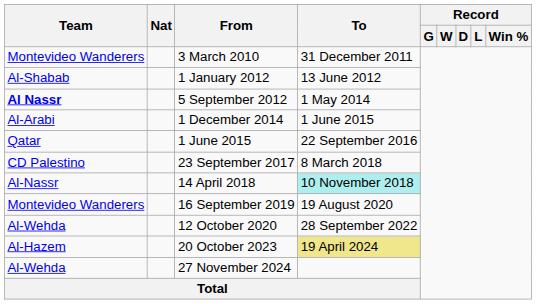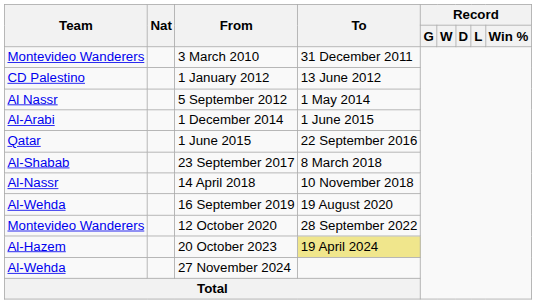 <table class="wikitable" style="text-align: center">
 <tr>
 <th rowspan="2">Team</th>
 <th rowspan="2">Nat</th>
 <th rowspan="2">From</th>
 <th rowspan="2">To</th>
 <th colspan="5">Record</th>
 </tr>
 <tr>
 <th>G</th>
 <th>W</th>
 <th>D</th>
 <th>L</th>
 <th>Win %</th>
 </tr>
 <tr>
 <td align="left"><a href='#'>Montevideo Wanderers</a></td>
 <td></td>
 <td align="left">3 March 2010</td>
 <td align="left">31 December 2011<br></td>
 </tr>
 <tr>
-<td align="left"><a href='#'>Al-Shabab</a></td>
+<td align="left"><a href='#'>CD Palestino</a></td>
 <td></td>
 <td align="left">1 January 2012</td>
 <td align="left">13 June 2012<br></td>
 </tr>
 <tr>
-<td align="left"><strong><a href='#'>Al Nassr</a></strong></td>
+<td align="left"><a href='#'>Al Nassr</a></td>
 <td></td>
 <td align="left">5 September 2012</td>
 <td align="left">1 May 2014<br></td>
 </tr>
 <tr>
 <td align="left"><a href='#'>Al-Arabi</a></td>
 <td></td>
 <td align="left">1 December 2014</td>
 <td align="left">1 June 2015<br></td>
 </tr>
 <tr>
 <td align="left"><a href='#'>Qatar</a></td>
 <td></td>
 <td align="left">1 June 2015</td>
 <td align="left">22 September 2016<br></td>
 </tr>
 <tr>
-<td align="left"><a href='#'>CD Palestino</a></td>
+<td align="left"><a href='#'>Al-Shabab</a></td>
 <td></td>
 <td align="left">23 September 2017</td>
 <td align="left">8 March 2018<br></td>
 </tr>
 <tr>
 <td align="left"><a href='#'>Al-Nassr</a></td>
 <td></td>
 <td align="left">14 April 2018</td>
-<td align="left" style="background: paleturquoise;">10 November 2018<br></td>
+<td align="left">10 November 2018<br></td>
 </tr>
 <tr>
-<td align="left"><a href='#'>Montevideo Wanderers</a></td>
+<td align="left"><a href='#'>Al-Wehda</a></td>
 <td></td>
 <td align="left">16 September 2019</td>
 <td align="left">19 August 2020<br></td>
 </tr>
 <tr>
-<td align="left"><a href='#'>Al-Wehda</a></td>
+<td align="left"><a href='#'>Montevideo Wanderers</a></td>
 <td></td>
 <td align="left">12 October 2020</td>
 <td align="left">28 September 2022<br></td>
 </tr>
 <tr>
 <td align="left"><a href='#'>Al-Hazem</a></td>
 <td></td>
 <td align="left">20 October 2023</td>
 <td align="left" style="background: khaki;">19 April 2024<br></td>
 </tr>
 <tr>
 <td align="left"><a href='#'>Al-Wehda</a></td>
 <td></td>
 <td align="left">27 November 2024</td>
 <td align="left"><br></td>
 </tr>
 <tr>
 <th colspan="4">Total<br></th>
 </tr>
 </table>
